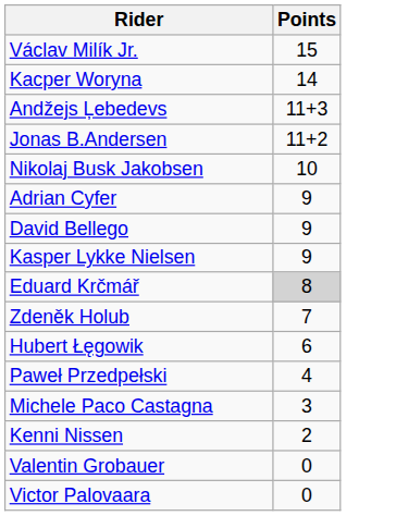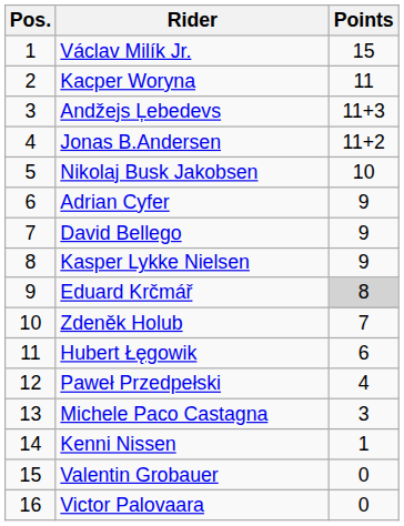 <table class=wikitable style="font-size:93%;">
 <tr>
+<th width=25px>Pos.</th>
 <th width=200px>Rider</th>
 <th width=40px>Points</th>
 </tr>
 <tr align=center>
+<td>1</td>
 <td align=left> <a href='#'>Václav Milík Jr.</a></td>
 <td>15</td>
 </tr>
 <tr align=center>
+<td>2</td>
 <td align=left> <a href='#'>Kacper Woryna</a></td>
-<td>14</td>
+<td>11</td>
 </tr>
 <tr align=center>
+<td>3</td>
 <td align=left> <a href='#'>Andžejs Ļebedevs</a></td>
 <td>11+3</td>
 </tr>
 <tr align=center>
+<td>4</td>
 <td align=left> <a href='#'>Jonas B.Andersen</a></td>
 <td>11+2</td>
 </tr>
 <tr align=center>
+<td>5</td>
 <td align=left> <a href='#'>Nikolaj Busk Jakobsen</a></td>
 <td>10</td>
 </tr>
 <tr align=center>
+<td>6</td>
 <td align=left> <a href='#'>Adrian Cyfer</a></td>
 <td>9</td>
 </tr>
 <tr align=center>
+<td>7</td>
 <td align=left> <a href='#'>David Bellego</a></td>
 <td>9</td>
 </tr>
 <tr align=center>
+<td>8</td>
 <td align=left> <a href='#'>Kasper Lykke Nielsen</a></td>
 <td>9</td>
 </tr>
 <tr align=center>
+<td>9</td>
 <td align=left> <a href='#'>Eduard Krčmář</a></td>
 <td style="background: lightgrey;">8</td>
 </tr>
 <tr align=center>
+<td>10</td>
 <td align=left> <a href='#'>Zdeněk Holub</a></td>
 <td>7</td>
 </tr>
 <tr align=center>
+<td>11</td>
 <td align=left> <a href='#'>Hubert Łęgowik</a></td>
 <td>6</td>
 </tr>
 <tr align=center>
+<td>12</td>
 <td align=left> <a href='#'>Paweł Przedpełski</a></td>
 <td>4</td>
 </tr>
 <tr align=center>
+<td>13</td>
 <td align=left> <a href='#'>Michele Paco Castagna</a></td>
 <td>3</td>
 </tr>
 <tr align=center>
+<td>14</td>
 <td align=left> <a href='#'>Kenni Nissen</a></td>
-<td>2</td>
+<td>1</td>
 </tr>
 <tr align=center>
+<td>15</td>
 <td align=left> <a href='#'>Valentin Grobauer</a></td>
 <td>0</td>
 </tr>
 <tr align=center>
+<td>16</td>
 <td align=left> <a href='#'>Victor Palovaara</a></td>
 <td>0</td>
 </tr>
 </table>
